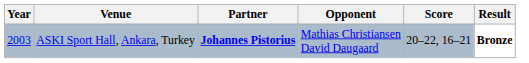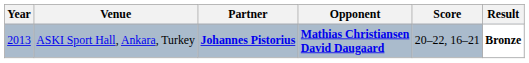 <table class="sortable wikitable" style="font-size: 90%;">
 <tr>
 <th>Year</th>
 <th>Venue</th>
 <th>Partner</th>
 <th>Opponent</th>
 <th>Score</th>
 <th>Result</th>
 </tr>
 <tr style="background:#AABBCC">
-<td align="center"><a href='#'>2003</a></td>
+<td align="center"><a href='#'>2013</a></td>
 <td align="left"><a href='#'>ASKI Sport Hall</a>, <a href='#'>Ankara</a>, Turkey</td>
 <td align="left"><strong> <a href='#'>Johannes Pistorius</a></strong></td>
-<td align="left"> <a href='#'>Mathias Christiansen</a><br> <a href='#'>David Daugaard</a></td>
+<td align="left"><strong> <a href='#'>Mathias Christiansen</a><br> <a href='#'>David Daugaard</a></strong></td>
 <td align="left">20–22, 16–21</td>
 <td style="text-align:left; background:white"> <strong>Bronze</strong></td>
 </tr>
 </table>
